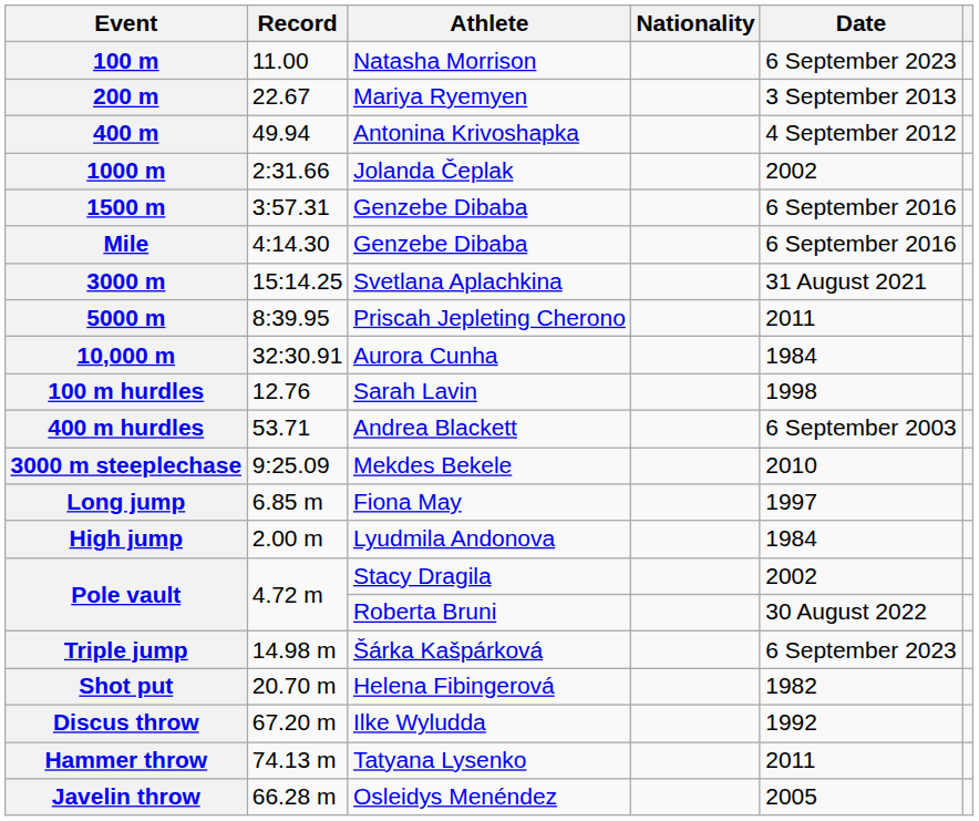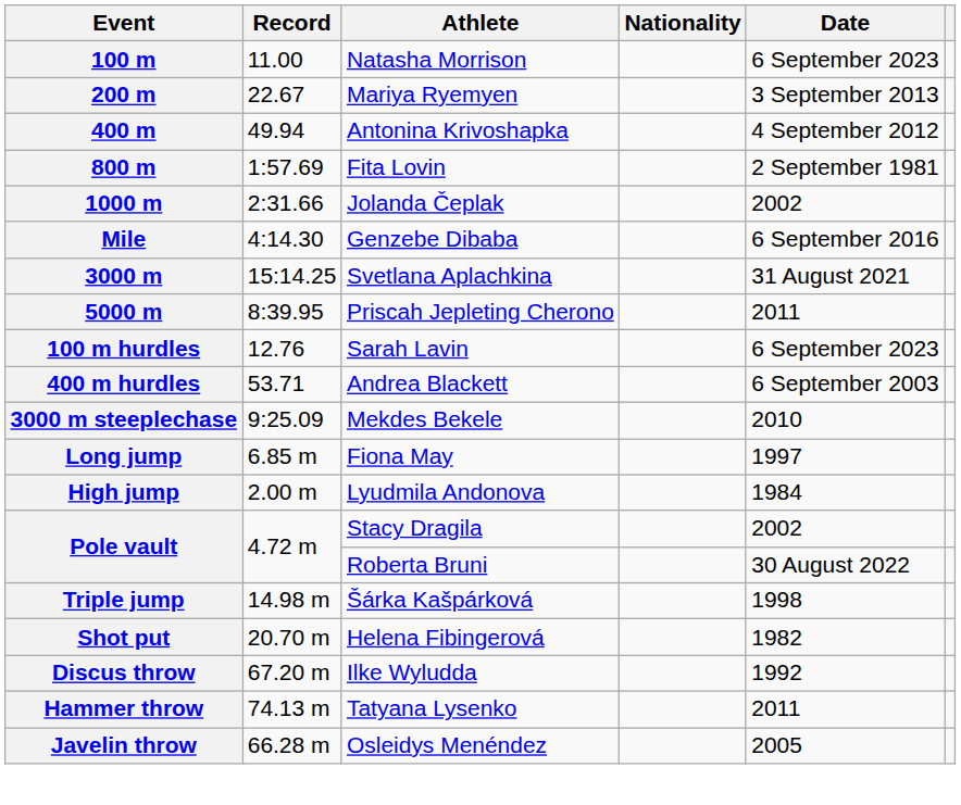 <table class="wikitable plainrowheaders sticky-header">
 <tr>
 <th scope="col">Event</th>
 <th scope="col">Record</th>
 <th scope="col">Athlete</th>
 <th scope="col">Nationality</th>
 <th scope="col">Date</th>
 <th scope="col"></th>
 </tr>
 <tr>
 <th scope="row"><a href='#'>100 m</a></th>
 <td>11.00 </td>
 <td><a href='#'>Natasha Morrison</a></td>
 <td></td>
 <td>6 September 2023</td>
 <td></td>
 </tr>
 <tr>
 <th scope="row"><a href='#'>200 m</a></th>
 <td>22.67 </td>
 <td><a href='#'>Mariya Ryemyen</a></td>
 <td></td>
 <td>3 September 2013</td>
 <td></td>
 </tr>
 <tr>
 <th scope="row"><a href='#'>400 m</a></th>
 <td>49.94</td>
 <td><a href='#'>Antonina Krivoshapka</a></td>
 <td></td>
 <td>4 September 2012</td>
 <td></td>
 </tr>
 <tr>
+<th scope="row"><a href='#'>800 m</a></th>
+<td>1:57.69</td>
+<td><a href='#'>Fita Lovin</a></td>
+<td></td>
+<td>2 September 1981</td>
+<td></td>
+</tr>
+<tr>
 <th scope="row"><a href='#'>1000 m</a></th>
 <td>2:31.66</td>
 <td><a href='#'>Jolanda Čeplak</a></td>
 <td></td>
 <td>2002</td>
-<td></td>
-</tr>
-<tr>
-<th scope="row"><a href='#'>1500 m</a></th>
-<td>3:57.31</td>
-<td><a href='#'>Genzebe Dibaba</a></td>
-<td></td>
-<td>6 September 2016</td>
 <td></td>
 </tr>
 <tr>
 <th scope="row"><a href='#'>Mile</a></th>
 <td>4:14.30</td>
 <td><a href='#'>Genzebe Dibaba</a></td>
 <td></td>
 <td>6 September 2016</td>
 <td></td>
 </tr>
 <tr>
 <th scope="row"><a href='#'>3000 m</a></th>
 <td>15:14.25</td>
 <td><a href='#'>Svetlana Aplachkina</a></td>
 <td></td>
 <td>31 August 2021</td>
 <td></td>
 </tr>
 <tr>
 <th scope="row"><a href='#'>5000 m</a></th>
 <td>8:39.95</td>
 <td><a href='#'>Priscah Jepleting Cherono</a></td>
 <td></td>
 <td>2011</td>
 <td></td>
 </tr>
 <tr>
-<th scope="row"><a href='#'>10,000 m</a></th>
-<td>32:30.91</td>
-<td><a href='#'>Aurora Cunha</a></td>
-<td></td>
-<td>1984</td>
-<td></td>
-</tr>
-<tr>
 <th scope="row"><a href='#'>100 m hurdles</a></th>
 <td>12.76 </td>
 <td><a href='#'>Sarah Lavin</a></td>
 <td></td>
-<td>1998</td>
+<td>6 September 2023</td>
 <td></td>
 </tr>
 <tr>
 <th scope="row"><a href='#'>400 m hurdles</a></th>
 <td>53.71</td>
 <td><a href='#'>Andrea Blackett</a></td>
 <td></td>
 <td>6 September 2003</td>
 <td></td>
 </tr>
 <tr>
 <th scope="row"><a href='#'>3000 m steeplechase</a></th>
 <td>9:25.09</td>
 <td><a href='#'>Mekdes Bekele</a></td>
 <td></td>
 <td>2010</td>
 <td></td>
 </tr>
 <tr>
 <th scope="row"><a href='#'>Long jump</a></th>
 <td>6.85 m</td>
 <td><a href='#'>Fiona May</a></td>
 <td></td>
 <td>1997</td>
 <td></td>
 </tr>
 <tr>
 <th scope="row"><a href='#'>High jump</a></th>
 <td>2.00 m</td>
 <td><a href='#'>Lyudmila Andonova</a></td>
 <td></td>
 <td>1984</td>
 <td></td>
 </tr>
 <tr>
 <th scope="rowgroup" rowspan="2"><a href='#'>Pole vault</a></th>
 <td rowspan="2">4.72 m</td>
 <td><a href='#'>Stacy Dragila</a></td>
 <td></td>
 <td>2002</td>
 <td></td>
 </tr>
 <tr>
 <td><a href='#'>Roberta Bruni</a></td>
 <td></td>
 <td>30 August 2022</td>
 <td></td>
 </tr>
 <tr>
 <th scope="row"><a href='#'>Triple jump</a></th>
 <td>14.98 m</td>
 <td><a href='#'>Šárka Kašpárková</a></td>
 <td></td>
-<td>6 September 2023</td>
+<td>1998</td>
 <td></td>
 </tr>
 <tr>
 <th scope="row"><a href='#'>Shot put</a></th>
 <td>20.70 m</td>
 <td><a href='#'>Helena Fibingerová</a></td>
 <td></td>
 <td>1982</td>
 <td></td>
 </tr>
 <tr>
 <th scope="row"><a href='#'>Discus throw</a></th>
 <td>67.20 m</td>
 <td><a href='#'>Ilke Wyludda</a></td>
 <td></td>
 <td>1992</td>
 <td></td>
 </tr>
 <tr>
 <th scope="row"><a href='#'>Hammer throw</a></th>
 <td>74.13 m</td>
 <td><a href='#'>Tatyana Lysenko</a></td>
 <td></td>
 <td>2011</td>
 <td></td>
 </tr>
 <tr>
 <th scope="row"><a href='#'>Javelin throw</a></th>
 <td>66.28 m</td>
 <td><a href='#'>Osleidys Menéndez</a></td>
 <td></td>
 <td>2005</td>
 <td></td>
 </tr>
 </table>
